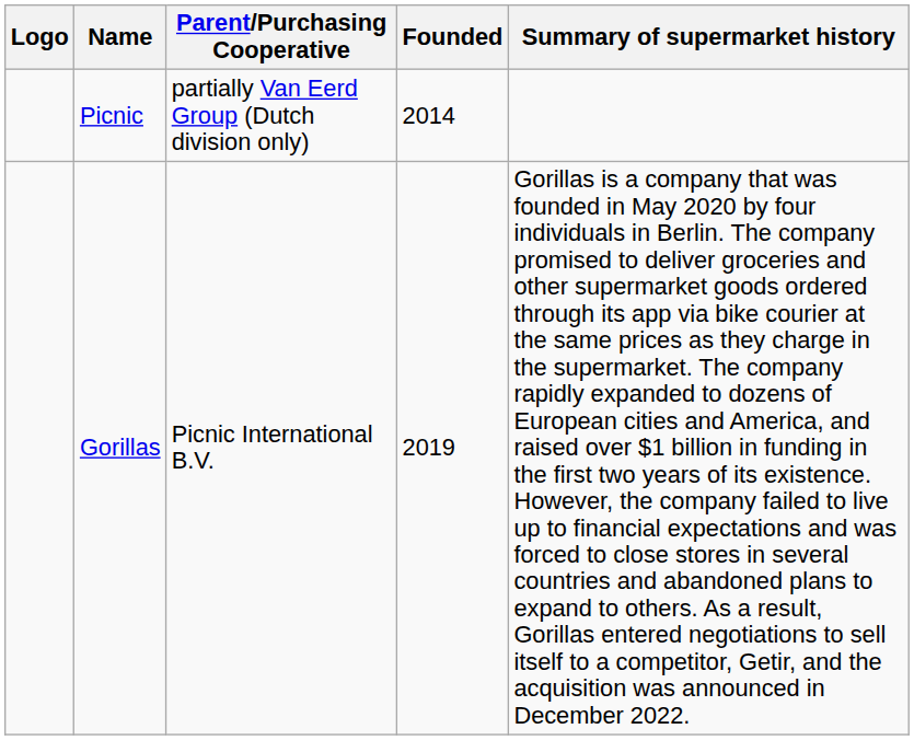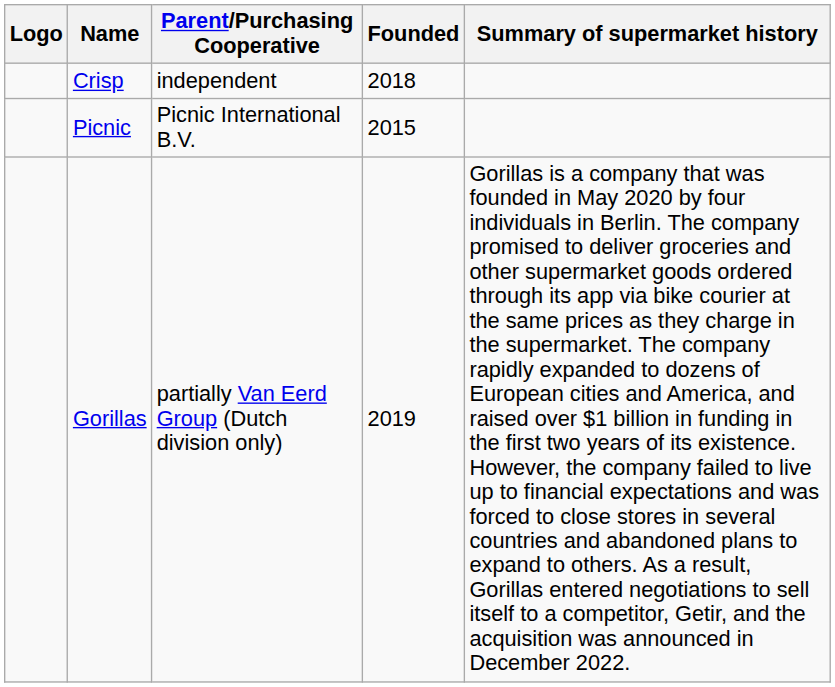 <table class="wikitable sortable">
 <tr>
 <th>Logo</th>
 <th>Name</th>
 <th><a href='#'>Parent</a>/Purchasing Cooperative</th>
 <th>Founded</th>
 <th>Summary of supermarket history</th>
 </tr>
 <tr>
 <td></td>
+<td><a href='#'>Crisp</a></td>
+<td>independent</td>
+<td>2018</td>
+<td></td>
+</tr>
+<tr>
+<td></td>
 <td><a href='#'>Picnic</a></td>
-<td>partially <a href='#'>Van Eerd Group</a> (Dutch division only)</td>
-<td>2014</td>
+<td>Picnic International B.V.</td>
+<td>2015</td>
 <td></td>
 </tr>
 <tr>
 <td></td>
 <td><a href='#'>Gorillas</a></td>
-<td>Picnic International B.V.</td>
+<td>partially <a href='#'>Van Eerd Group</a> (Dutch division only)</td>
 <td>2019</td>
 <td>Gorillas is a company that was founded in May 2020 by four individuals in Berlin. The company promised to deliver groceries and other supermarket goods ordered through its app via bike courier at the same prices as they charge in the supermarket. The company rapidly expanded to dozens of European cities and America, and raised over $1 billion in funding in the first two years of its existence. However, the company failed to live up to financial expectations and was forced to close stores in several countries and abandoned plans to expand to others. As a result, Gorillas entered negotiations to sell itself to a competitor, Getir, and the acquisition was announced in December 2022.</td>
 </tr>
 </table>
